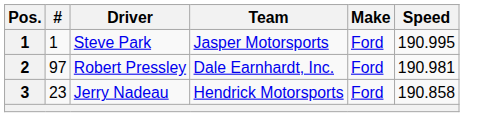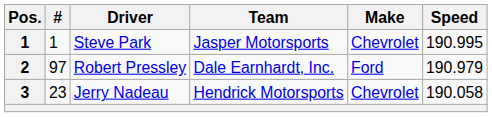 <table class="wikitable" style="font-size:95%">
 <tr>
 <th>Pos.</th>
 <th>#</th>
 <th>Driver</th>
 <th>Team</th>
 <th>Make</th>
 <th>Speed</th>
 </tr>
 <tr>
 <th>1</th>
 <td>1</td>
 <td><a href='#'>Steve Park</a></td>
 <td><a href='#'>Jasper Motorsports</a></td>
-<td><a href='#'>Ford</a></td>
+<td><a href='#'>Chevrolet</a></td>
 <td>190.995</td>
 </tr>
 <tr>
 <th>2</th>
 <td>97</td>
 <td><a href='#'>Robert Pressley</a></td>
 <td><a href='#'>Dale Earnhardt, Inc.</a></td>
 <td><a href='#'>Ford</a></td>
-<td>190.981</td>
+<td>190.979</td>
 </tr>
 <tr>
 <th>3</th>
 <td>23</td>
 <td><a href='#'>Jerry Nadeau</a></td>
 <td><a href='#'>Hendrick Motorsports</a></td>
-<td><a href='#'>Ford</a></td>
-<td>190.858</td>
+<td><a href='#'>Chevrolet</a></td>
+<td>190.058</td>
 </tr>
 <tr>
 <th colspan="6"></th>
 </tr>
 </table>
